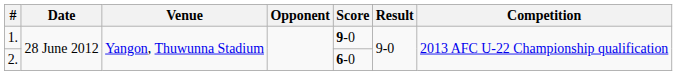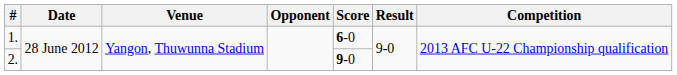 <table class="wikitable collapsible collapsed">
 <tr>
 <th>#</th>
 <th>Date</th>
 <th>Venue</th>
 <th>Opponent</th>
 <th>Score</th>
 <th>Result</th>
 <th>Competition</th>
 </tr>
 <tr>
 <td>1.</td>
 <td rowspan="2">28 June 2012</td>
 <td rowspan="2"><a href='#'>Yangon</a>, <a href='#'>Thuwunna Stadium</a></td>
 <td rowspan="2"></td>
-<td><strong>9</strong>-0</td>
+<td><strong>6</strong>-0</td>
 <td rowspan="2">9-0</td>
 <td rowspan="2"><a href='#'>2013 AFC U-22 Championship qualification</a></td>
 </tr>
 <tr>
 <td>2.</td>
-<td><strong>6</strong>-0</td>
+<td><strong>9</strong>-0</td>
 </tr>
 </table>
